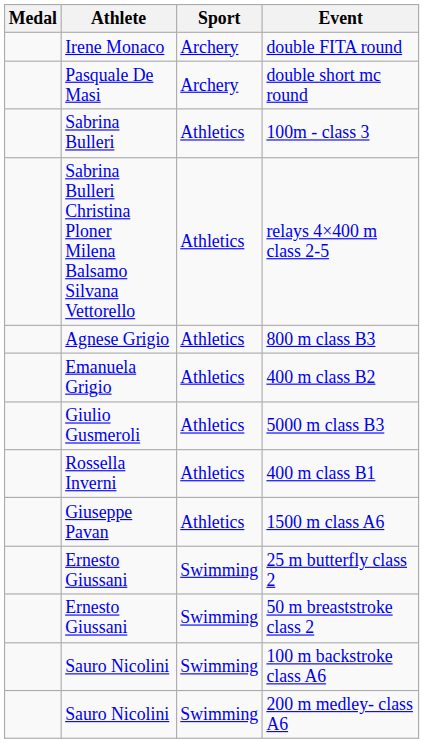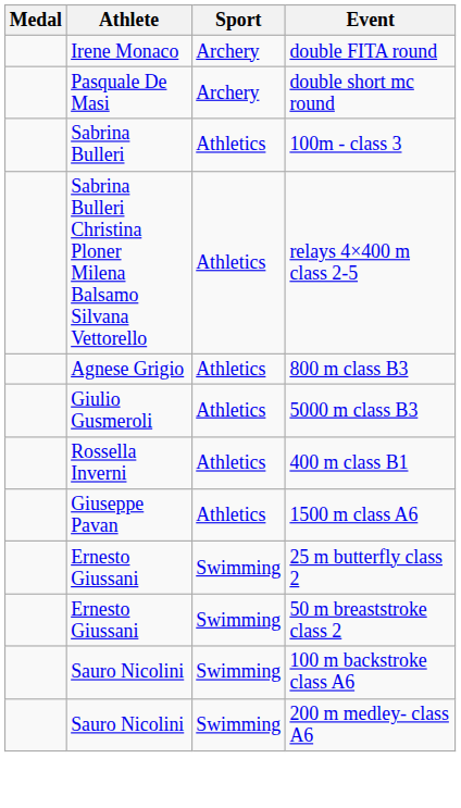 <table class="wikitable sortable" width=60% style="font-size:100%; text-align:left;">
 <tr>
 <th>Medal</th>
 <th>Athlete</th>
 <th>Sport</th>
 <th>Event</th>
 </tr>
 <tr>
 <td></td>
 <td><a href='#'>Irene Monaco</a></td>
 <td><a href='#'>Archery</a></td>
 <td><a href='#'>double FITA round</a></td>
 </tr>
 <tr>
 <td></td>
 <td><a href='#'>Pasquale De Masi</a></td>
 <td><a href='#'>Archery</a></td>
 <td><a href='#'>double short mc round</a></td>
 </tr>
 <tr>
 <td></td>
 <td><a href='#'>Sabrina Bulleri</a></td>
 <td><a href='#'>Athletics</a></td>
 <td><a href='#'>100m - class 3</a></td>
 </tr>
 <tr>
 <td></td>
 <td><a href='#'>Sabrina Bulleri</a><br><a href='#'>Christina Ploner</a><br><a href='#'>Milena Balsamo</a><br><a href='#'>Silvana Vettorello</a></td>
 <td><a href='#'>Athletics</a></td>
 <td><a href='#'>relays 4×400 m class 2-5</a></td>
 </tr>
 <tr>
 <td></td>
 <td><a href='#'>Agnese Grigio</a></td>
 <td><a href='#'>Athletics</a></td>
 <td><a href='#'>800 m class B3</a></td>
-</tr>
-<tr>
-<td></td>
-<td><a href='#'>Emanuela Grigio</a></td>
-<td><a href='#'>Athletics</a></td>
-<td><a href='#'>400 m class B2</a></td>
 </tr>
 <tr>
 <td></td>
 <td><a href='#'>Giulio Gusmeroli</a></td>
 <td><a href='#'>Athletics</a></td>
 <td><a href='#'>5000 m class B3</a></td>
 </tr>
 <tr>
 <td></td>
 <td><a href='#'>Rossella Inverni</a></td>
 <td><a href='#'>Athletics</a></td>
 <td><a href='#'>400 m class B1</a></td>
 </tr>
 <tr>
 <td></td>
 <td><a href='#'>Giuseppe Pavan</a></td>
 <td><a href='#'>Athletics</a></td>
 <td><a href='#'>1500 m class A6</a></td>
 </tr>
 <tr>
 <td></td>
 <td><a href='#'>Ernesto Giussani</a></td>
 <td><a href='#'>Swimming</a></td>
 <td><a href='#'>25 m butterfly class 2</a></td>
 </tr>
 <tr>
 <td></td>
 <td><a href='#'>Ernesto Giussani</a></td>
 <td><a href='#'>Swimming</a></td>
 <td><a href='#'>50 m breaststroke class 2</a></td>
 </tr>
 <tr>
 <td></td>
 <td><a href='#'>Sauro Nicolini</a></td>
 <td><a href='#'>Swimming</a></td>
 <td><a href='#'>100 m backstroke class A6</a></td>
 </tr>
 <tr>
 <td></td>
 <td><a href='#'>Sauro Nicolini</a></td>
 <td><a href='#'>Swimming</a></td>
 <td><a href='#'>200 m medley- class A6</a></td>
 </tr>
 </table>
